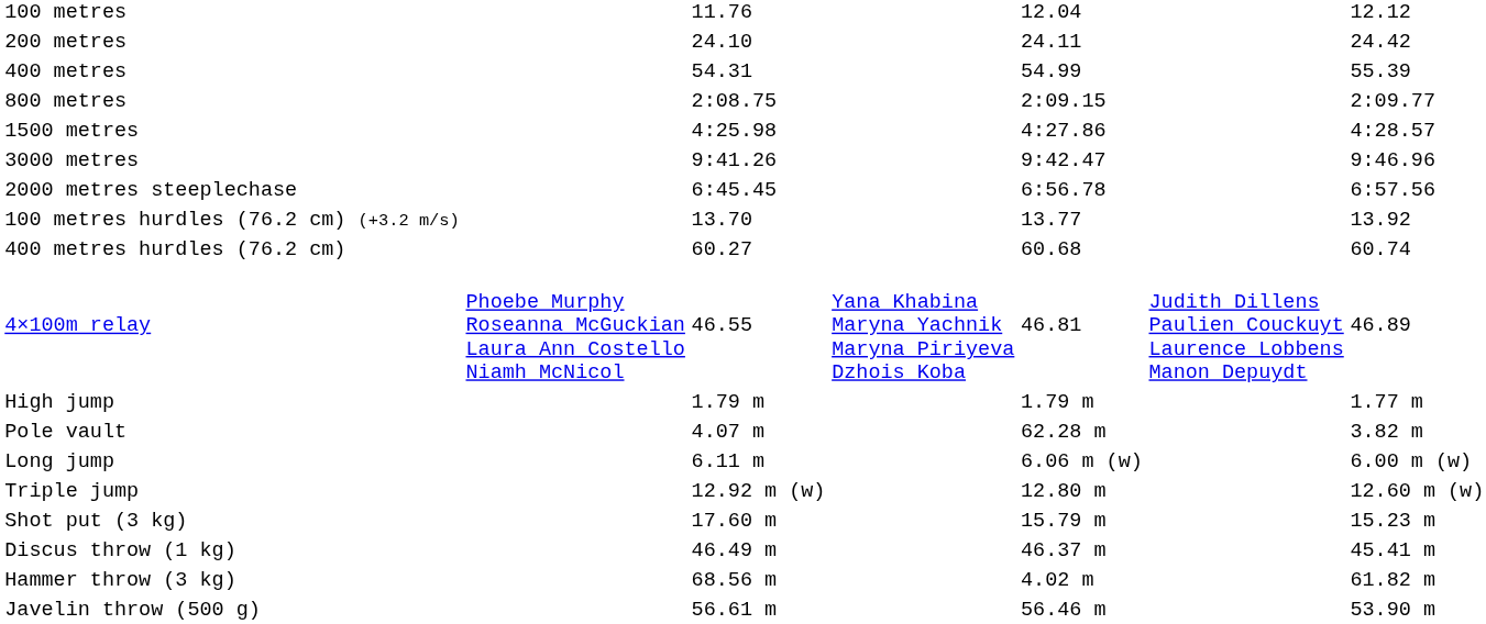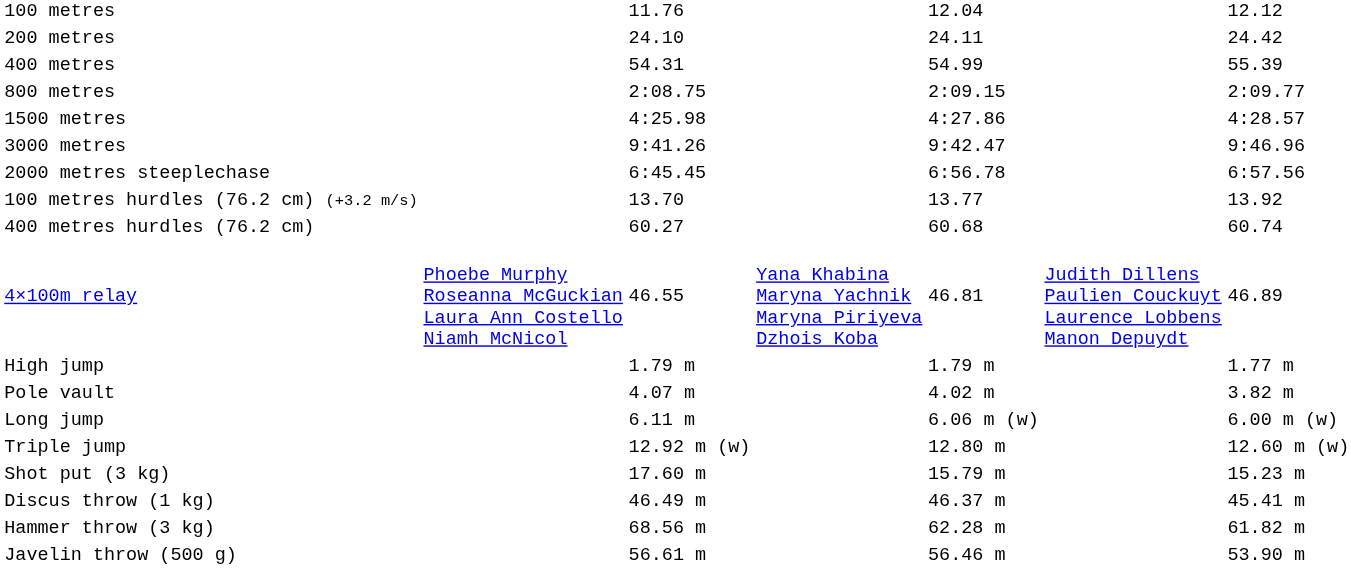 <table>
 <tr>
 <td>100 metres</td>
 <td></td>
 <td>11.76</td>
 <td></td>
 <td>12.04</td>
 <td></td>
 <td>12.12</td>
 </tr>
 <tr>
 <td>200 metres</td>
 <td></td>
 <td>24.10</td>
 <td></td>
 <td>24.11</td>
 <td></td>
 <td>24.42</td>
 </tr>
 <tr>
 <td>400 metres</td>
 <td></td>
 <td>54.31</td>
 <td></td>
 <td>54.99</td>
 <td></td>
 <td>55.39</td>
 </tr>
 <tr>
 <td>800 metres</td>
 <td></td>
 <td>2:08.75</td>
 <td></td>
 <td>2:09.15</td>
 <td></td>
 <td>2:09.77</td>
 </tr>
 <tr>
 <td>1500 metres</td>
 <td></td>
 <td>4:25.98</td>
 <td></td>
 <td>4:27.86</td>
 <td></td>
 <td>4:28.57</td>
 </tr>
 <tr>
 <td>3000 metres</td>
 <td></td>
 <td>9:41.26</td>
 <td></td>
 <td>9:42.47</td>
 <td></td>
 <td>9:46.96</td>
 </tr>
 <tr>
 <td>2000 metres steeplechase</td>
 <td></td>
 <td>6:45.45</td>
 <td></td>
 <td>6:56.78</td>
 <td></td>
 <td>6:57.56</td>
 </tr>
 <tr>
 <td>100 metres hurdles (76.2 cm) <small>(+3.2 m/s)</small></td>
 <td></td>
 <td>13.70</td>
 <td></td>
 <td>13.77</td>
 <td></td>
 <td>13.92</td>
 </tr>
 <tr>
 <td>400 metres hurdles (76.2 cm)</td>
 <td></td>
 <td>60.27</td>
 <td></td>
 <td>60.68</td>
 <td></td>
 <td>60.74</td>
 </tr>
 <tr>
 <td><a href='#'>4×100m relay</a></td>
 <td><em></em><br><a href='#'>Phoebe Murphy</a><br><a href='#'>Roseanna McGuckian</a><br><a href='#'>Laura Ann Costello</a><br><a href='#'>Niamh McNicol</a></td>
 <td>46.55</td>
 <td><em></em><br><a href='#'>Yana Khabina</a><br><a href='#'>Maryna Yachnik</a><br><a href='#'>Maryna Piriyeva</a><br><a href='#'>Dzhois Koba</a></td>
 <td>46.81</td>
 <td><em></em><br><a href='#'>Judith Dillens</a><br><a href='#'>Paulien Couckuyt</a><br><a href='#'>Laurence Lobbens</a><br><a href='#'>Manon Depuydt</a></td>
 <td>46.89</td>
 </tr>
 <tr>
 <td>High jump</td>
 <td></td>
 <td>1.79 m</td>
 <td></td>
 <td>1.79 m</td>
 <td><br></td>
 <td>1.77 m</td>
 </tr>
 <tr>
 <td>Pole vault</td>
 <td></td>
 <td>4.07 m</td>
 <td></td>
-<td>62.28 m</td>
+<td>4.02 m</td>
 <td></td>
 <td>3.82 m</td>
 </tr>
 <tr>
 <td>Long jump</td>
 <td></td>
 <td>6.11 m</td>
 <td></td>
 <td>6.06 m (w)</td>
 <td></td>
 <td>6.00 m (w)</td>
 </tr>
 <tr>
 <td>Triple jump</td>
 <td></td>
 <td>12.92 m (w)</td>
 <td></td>
 <td>12.80 m</td>
 <td></td>
 <td>12.60 m (w)</td>
 </tr>
 <tr>
 <td>Shot put (3 kg)</td>
 <td></td>
 <td>17.60 m</td>
 <td></td>
 <td>15.79 m</td>
 <td></td>
 <td>15.23 m</td>
 </tr>
 <tr>
 <td>Discus throw   (1 kg)</td>
 <td></td>
 <td>46.49 m</td>
 <td></td>
 <td>46.37 m</td>
 <td></td>
 <td>45.41 m</td>
 </tr>
 <tr>
 <td>Hammer throw   (3 kg)</td>
 <td></td>
 <td>68.56 m</td>
 <td></td>
-<td>4.02 m</td>
+<td>62.28 m</td>
 <td></td>
 <td>61.82 m</td>
 </tr>
 <tr>
 <td>Javelin throw (500 g)</td>
 <td></td>
 <td>56.61 m</td>
 <td></td>
 <td>56.46 m</td>
 <td></td>
 <td>53.90 m</td>
 </tr>
 </table>
